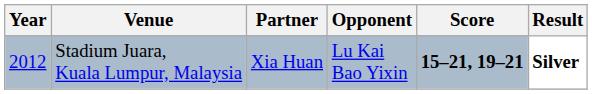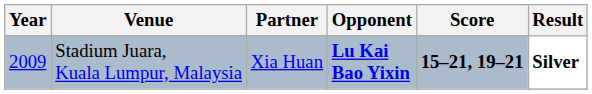 <table class="sortable wikitable" style="font-size: 90%;">
 <tr>
 <th>Year</th>
 <th>Venue</th>
 <th>Partner</th>
 <th>Opponent</th>
 <th>Score</th>
 <th>Result</th>
 </tr>
 <tr style="background:#AABBCC">
-<td align="center"><a href='#'>2012</a></td>
+<td align="center"><a href='#'>2009</a></td>
 <td align="left">Stadium Juara,<br><a href='#'>Kuala Lumpur, Malaysia</a></td>
 <td align="left"> <a href='#'>Xia Huan</a></td>
-<td align="left"> <a href='#'>Lu Kai</a> <br>  <a href='#'>Bao Yixin</a></td>
+<td align="left"><strong> <a href='#'>Lu Kai</a> <br>  <a href='#'>Bao Yixin</a></strong></td>
 <td align="left"><strong>15–21, 19–21</strong></td>
 <td style="text-align:left; background:white"> <strong>Silver</strong></td>
 </tr>
 </table>
